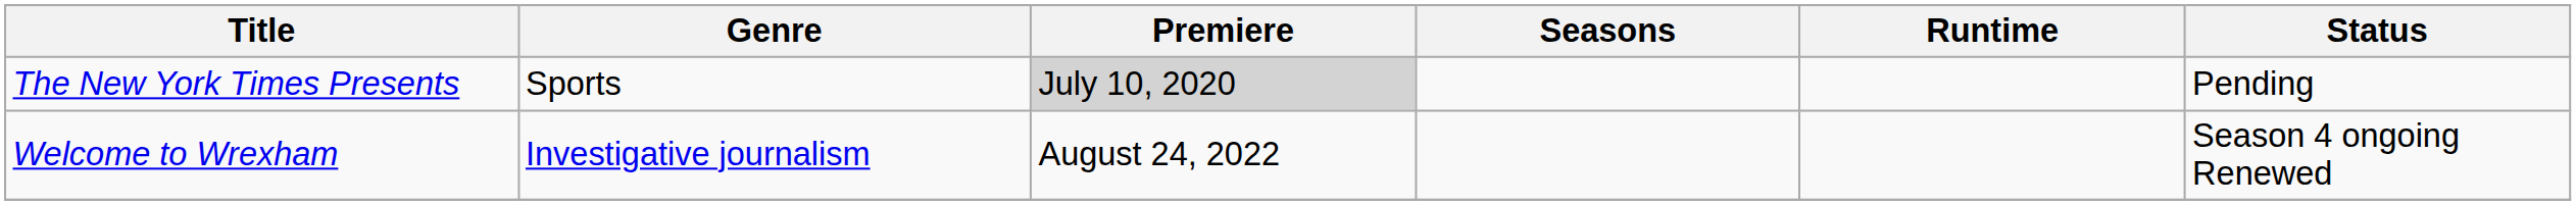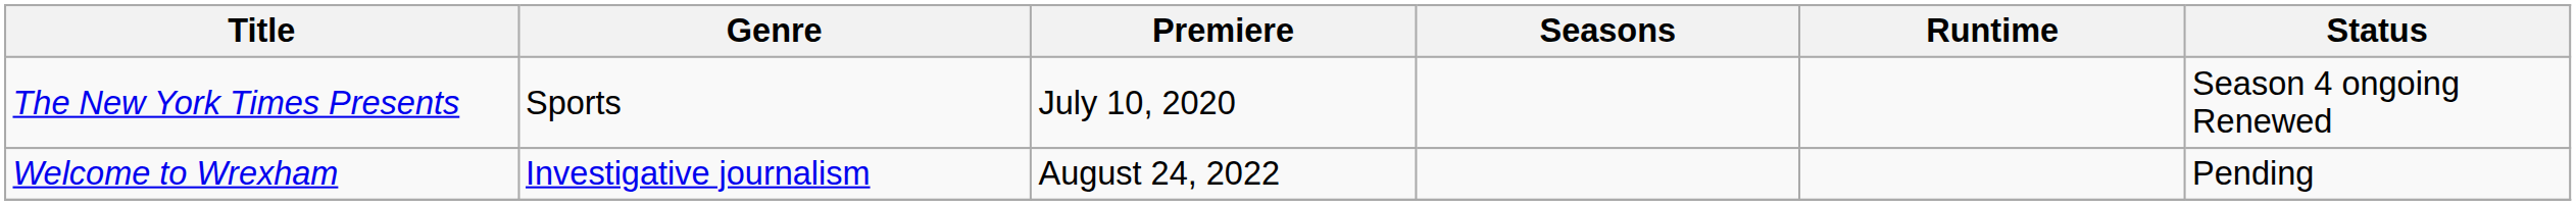 <table class="wikitable sortable" style="width:98%;">
 <tr>
 <th style="width:20%;">Title</th>
 <th style="width:20%;">Genre</th>
 <th style="width:15%;">Premiere</th>
 <th style="width:15%;">Seasons</th>
 <th style="width:15%;">Runtime</th>
 <th style="width:15%;">Status</th>
 </tr>
 <tr>
 <td><em><a href='#'>The New York Times Presents</a></em></td>
 <td>Sports</td>
-<td style="background: lightgrey;">July 10, 2020</td>
+<td>July 10, 2020</td>
 <td></td>
 <td></td>
-<td>Pending</td>
+<td>Season 4 ongoing<br>Renewed</td>
 </tr>
 <tr>
 <td><em><a href='#'>Welcome to Wrexham</a></em></td>
 <td><a href='#'>Investigative journalism</a></td>
 <td>August 24, 2022</td>
 <td></td>
 <td></td>
-<td>Season 4 ongoing<br>Renewed</td>
+<td>Pending</td>
 </tr>
 <tr>
 </tr>
 </table>
